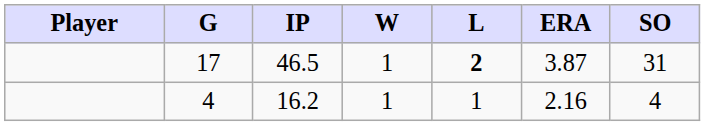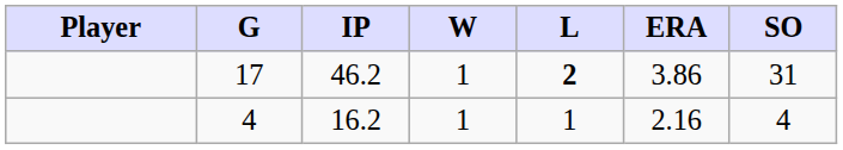 <table class="wikitable sortable">
 <tr>
 <th style="background:#ddf; width:16%;">Player</th>
 <th style="background:#ddf; width:9%;">G</th>
 <th style="background:#ddf; width:9%;">IP</th>
 <th style="background:#ddf; width:9%;">W</th>
 <th style="background:#ddf; width:9%;">L</th>
 <th style="background:#ddf; width:9%;">ERA</th>
 <th style="background:#ddf; width:9%;">SO</th>
 </tr>
 <tr style="text-align:center;">
 <td></td>
 <td>17</td>
-<td>46.5</td>
+<td>46.2</td>
 <td>1</td>
 <td><strong>2</strong></td>
-<td>3.87</td>
+<td>3.86</td>
 <td>31</td>
 </tr>
 <tr style="text-align:center;">
 <td></td>
 <td>4</td>
 <td>16.2</td>
 <td>1</td>
 <td>1</td>
 <td>2.16</td>
 <td>4</td>
 </tr>
 </table>
